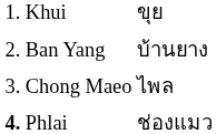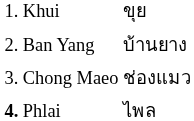 <table>
 <tr>
 <td>1.</td>
 <td>Khui</td>
 <td>ขุย</td>
 <td></td>
 </tr>
 <tr>
 <td>2.</td>
 <td>Ban Yang</td>
 <td>บ้านยาง</td>
 <td></td>
 </tr>
 <tr>
 <td>3.</td>
 <td>Chong Maeo</td>
-<td>ไพล</td>
+<td>ช่องแมว</td>
 <td></td>
 </tr>
 <tr>
 <td><strong>4.</strong></td>
 <td>Phlai</td>
-<td>ช่องแมว</td>
+<td>ไพล</td>
 <td></td>
 </tr>
 </table>
